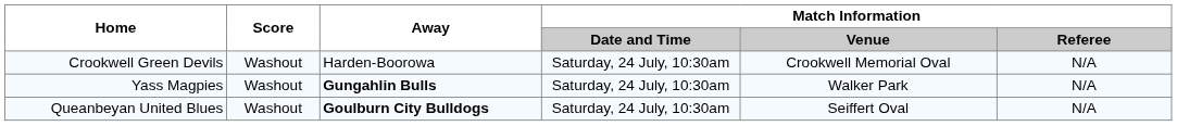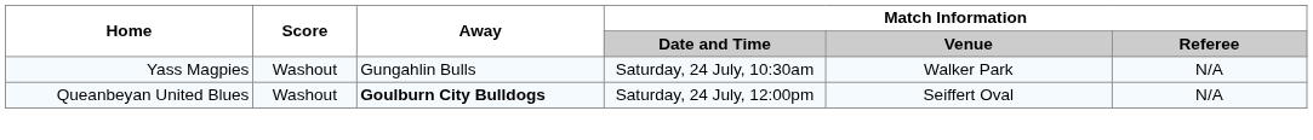 <table border="1" cellpadding="3" cellspacing="0" width="100%" style="border-collapse:collapse;  text-align:center;">
 <tr>
 <th rowspan="2" width="19%">Home</th>
 <th rowspan="2" width="8%">Score</th>
 <th rowspan="2" width="19%">Away</th>
 <th colspan="3">Match Information</th>
 </tr>
 <tr bgcolor="#CCCCCC">
 <th width="17%">Date and Time</th>
 <th width="22%">Venue</th>
 <th width="50%">Referee</th>
 </tr>
 <tr style="text-align:center; background:#f5faff;">
-<td align="right">Crookwell Green Devils </td>
-<td>Washout</td>
-<td align="left"> Harden-Boorowa</td>
-<td>Saturday, 24 July, 10:30am</td>
-<td>Crookwell Memorial Oval</td>
-<td>N/A</td>
-</tr>
-<tr style="text-align:center; background:#f5faff;">
 <td align="right">Yass Magpies </td>
 <td>Washout</td>
-<td align="left"><strong> Gungahlin Bulls</strong></td>
+<td align="left"> Gungahlin Bulls</td>
 <td>Saturday, 24 July, 10:30am</td>
 <td>Walker Park</td>
 <td>N/A</td>
 </tr>
 <tr style="text-align:center; background:#f5faff;">
 <td align="right">Queanbeyan United Blues </td>
 <td>Washout</td>
 <td align="left"><strong> Goulburn City Bulldogs</strong></td>
-<td>Saturday, 24 July, 10:30am</td>
+<td>Saturday, 24 July, 12:00pm</td>
 <td>Seiffert Oval</td>
 <td>N/A</td>
 </tr>
 </table>
